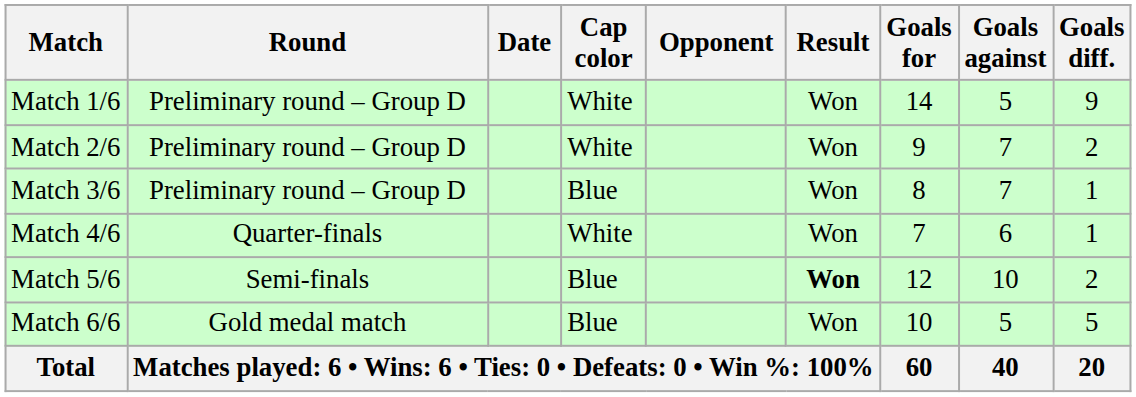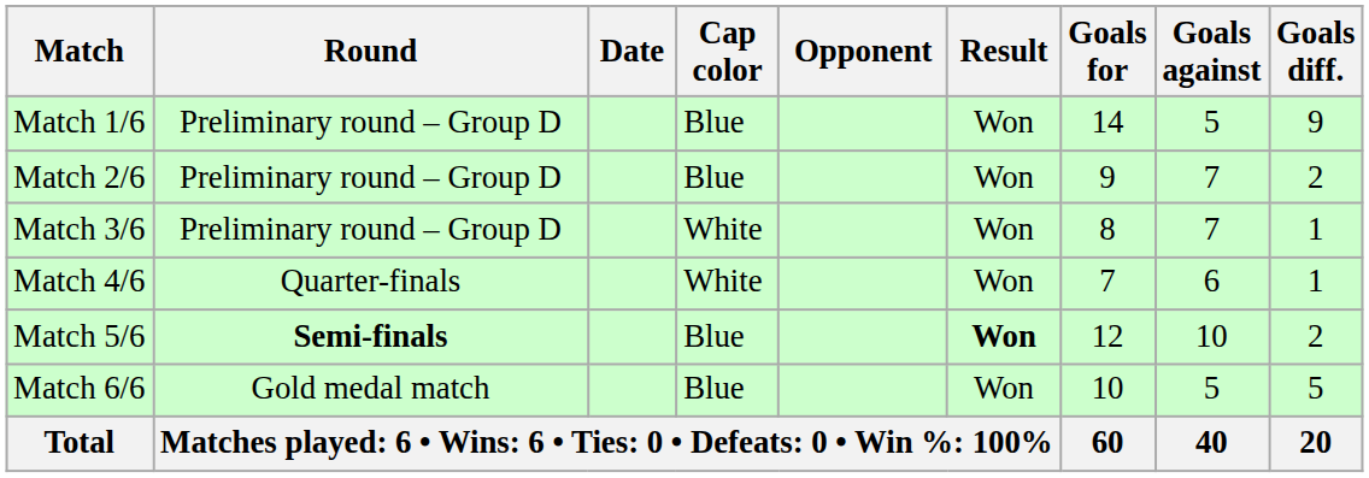 <table class="wikitable sortable" style="text-align: center; font-size: 85%; margin-left: 1em;">
 <tr>
 <th>Match</th>
 <th>Round</th>
 <th>Date</th>
 <th>Cap<br>color</th>
 <th>Opponent</th>
 <th>Result</th>
 <th>Goals<br>for</th>
 <th>Goals<br>against</th>
 <th>Goals<br>diff.</th>
 </tr>
 <tr style="background-color: #ccffcc;">
 <td>Match 1/6</td>
 <td>Preliminary round – Group D</td>
 <td style="text-align: right;"></td>
-<td style="text-align: left;"> White</td>
+<td style="text-align: left;"> Blue</td>
 <td style="text-align: left;"></td>
 <td>Won</td>
 <td>14</td>
 <td>5</td>
 <td>9</td>
 </tr>
 <tr style="background-color: #ccffcc;">
 <td>Match 2/6</td>
 <td>Preliminary round – Group D</td>
 <td style="text-align: right;"></td>
-<td style="text-align: left;"> White</td>
+<td style="text-align: left;"> Blue</td>
 <td style="text-align: left;"></td>
 <td>Won</td>
 <td>9</td>
 <td>7</td>
 <td>2</td>
 </tr>
 <tr style="background-color: #ccffcc;">
 <td>Match 3/6</td>
 <td>Preliminary round – Group D</td>
 <td style="text-align: right;"></td>
-<td style="text-align: left;"> Blue</td>
+<td style="text-align: left;"> White</td>
 <td style="text-align: left;"></td>
 <td>Won</td>
 <td>8</td>
 <td>7</td>
 <td>1</td>
 </tr>
 <tr style="background-color: #ccffcc;">
 <td>Match 4/6</td>
 <td>Quarter-finals</td>
 <td style="text-align: right;"></td>
 <td style="text-align: left;"> White</td>
 <td style="text-align: left;"></td>
 <td>Won</td>
 <td>7</td>
 <td>6</td>
 <td>1</td>
 </tr>
 <tr style="background-color: #ccffcc;">
 <td>Match 5/6</td>
-<td>Semi-finals</td>
+<td><strong>Semi-finals</strong></td>
 <td style="text-align: right;"></td>
 <td style="text-align: left;"> Blue</td>
 <td style="text-align: left;"></td>
 <td><strong>Won</strong></td>
 <td>12</td>
 <td>10</td>
 <td>2</td>
 </tr>
 <tr style="background-color: #ccffcc;">
 <td>Match 6/6</td>
 <td>Gold medal match</td>
 <td style="text-align: right;"></td>
 <td style="text-align: left;"> Blue</td>
 <td style="text-align: left;"></td>
 <td>Won</td>
 <td>10</td>
 <td>5</td>
 <td>5</td>
 </tr>
 <tr>
 <th>Total</th>
 <th colspan="5">Matches played: 6 • Wins: 6 • Ties: 0 • Defeats: 0 • Win %: 100%</th>
 <th>60</th>
 <th>40</th>
 <th>20</th>
 </tr>
 </table>
